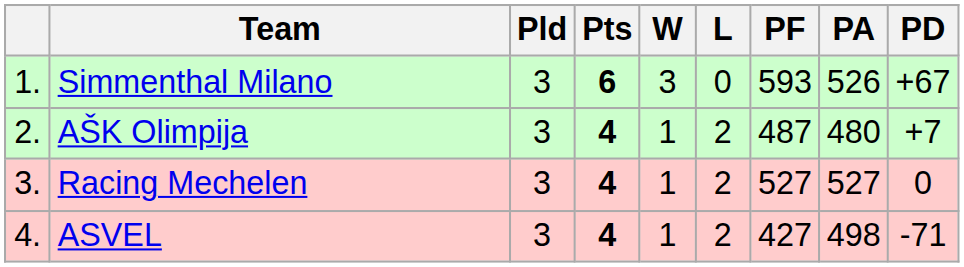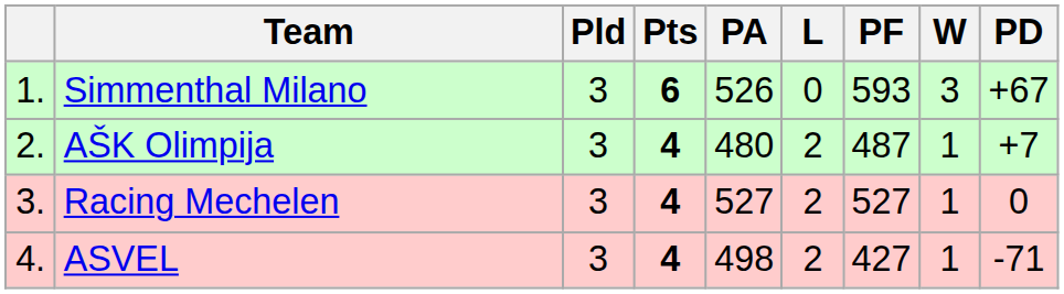 <table class="wikitable" style="text-align:center">
 <tr>
 <th width=15></th>
 <th width=220>Team</th>
 <th width=20>Pld</th>
 <th width=20>Pts</th>
-<th width=20>W</th>
+<th width=20>PA</th>
 <th width=20>L</th>
 <th width=20>PF</th>
-<th width=20>PA</th>
+<th width=20>W</th>
 <th width=20>PD</th>
 </tr>
 <tr style="background: #ccffcc;">
 <td>1.</td>
 <td align=left> <a href='#'>Simmenthal Milano</a></td>
 <td>3</td>
 <td><strong>6</strong></td>
-<td>3</td>
+<td>526</td>
 <td>0</td>
 <td>593</td>
-<td>526</td>
+<td>3</td>
 <td>+67</td>
 </tr>
 <tr style="background: #ccffcc;">
 <td>2.</td>
 <td align=left> <a href='#'>AŠK Olimpija</a></td>
 <td>3</td>
 <td><strong>4</strong></td>
-<td>1</td>
+<td>480</td>
 <td>2</td>
 <td>487</td>
-<td>480</td>
+<td>1</td>
 <td>+7</td>
 </tr>
 <tr style="background: #ffcccc;">
 <td>3.</td>
 <td align=left> <a href='#'>Racing Mechelen</a></td>
 <td>3</td>
 <td><strong>4</strong></td>
-<td>1</td>
+<td>527</td>
 <td>2</td>
 <td>527</td>
-<td>527</td>
+<td>1</td>
 <td>0</td>
 </tr>
 <tr style="background: #ffcccc;">
 <td>4.</td>
 <td align=left> <a href='#'>ASVEL</a></td>
 <td>3</td>
 <td><strong>4</strong></td>
-<td>1</td>
+<td>498</td>
 <td>2</td>
 <td>427</td>
-<td>498</td>
+<td>1</td>
 <td>-71</td>
 </tr>
 </table>
